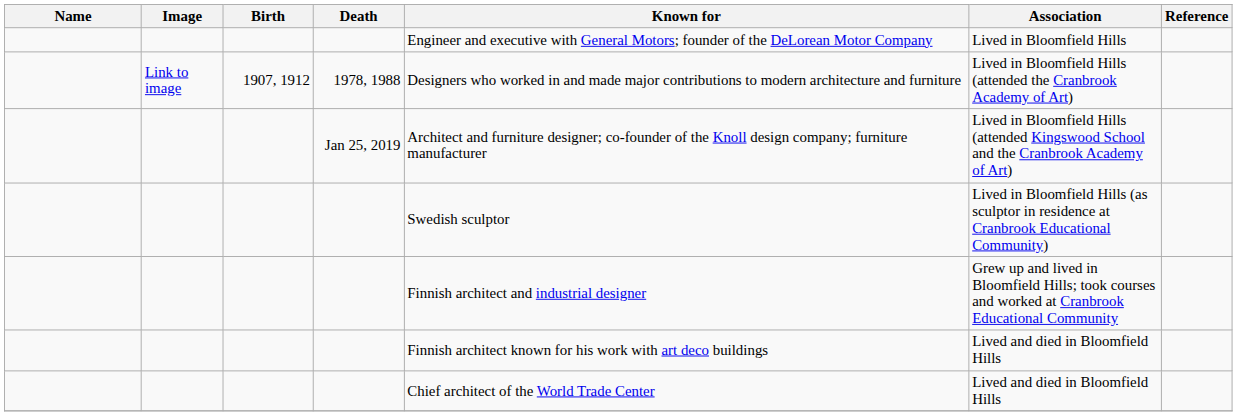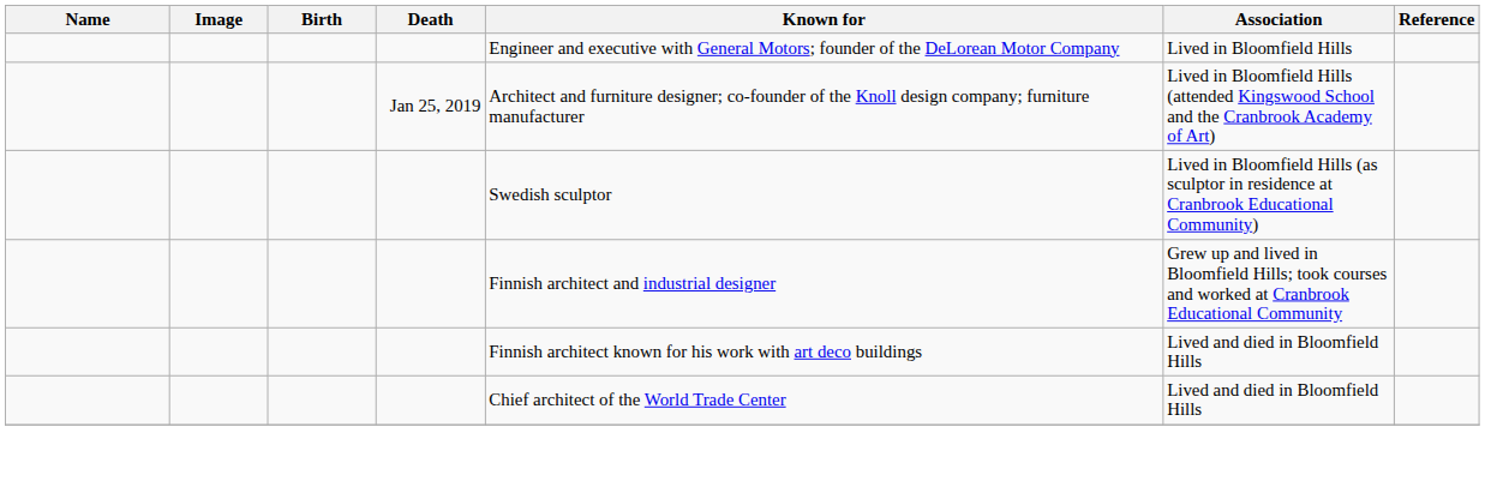 <table class="wikitable sortable">
 <tr>
 <th scope="col" width="140">Name</th>
 <th scope="col" width="80" class="unsortable">Image</th>
 <th scope="col" width="90">Birth</th>
 <th scope="col" width="90">Death</th>
 <th scope="col" width="600" class="unsortable">Known for</th>
 <th scope="col" width="200" class="unsortable">Association</th>
 <th scope="col" width="30" class="unsortable">Reference</th>
 </tr>
 <tr>
 <td></td>
 <td></td>
 <td align=right></td>
 <td align=right></td>
 <td>Engineer and executive with <a href='#'>General Motors</a>; founder of the <a href='#'>DeLorean Motor Company</a></td>
 <td>Lived in Bloomfield Hills</td>
-<td align="center"></td>
-</tr>
-<tr>
-<td></td>
-<td><a href='#'>Link to image</a></td>
-<td align=right>1907, 1912</td>
-<td align=right>1978, 1988</td>
-<td>Designers who worked in and made major contributions to modern architecture and furniture</td>
-<td>Lived in Bloomfield Hills (attended the <a href='#'>Cranbrook Academy of Art</a>)</td>
 <td align="center"></td>
 </tr>
 <tr>
 <td></td>
 <td></td>
 <td align=right></td>
 <td align=right>Jan 25, 2019</td>
 <td>Architect and furniture designer; co-founder of the <a href='#'>Knoll</a> design company; furniture manufacturer</td>
 <td>Lived in Bloomfield Hills (attended <a href='#'>Kingswood School</a> and the <a href='#'>Cranbrook Academy of Art</a>)</td>
 <td align="center"></td>
 </tr>
 <tr>
 <td></td>
 <td></td>
 <td align=right></td>
 <td align=right></td>
 <td>Swedish sculptor</td>
 <td>Lived in Bloomfield Hills (as sculptor in residence at <a href='#'>Cranbrook Educational Community</a>)</td>
 <td align="center"></td>
 </tr>
 <tr>
 <td></td>
 <td></td>
 <td align=right></td>
 <td align=right></td>
 <td>Finnish architect and <a href='#'>industrial designer</a></td>
 <td>Grew up and lived in Bloomfield Hills; took courses and worked at <a href='#'>Cranbrook Educational Community</a></td>
 <td align="center"></td>
 </tr>
 <tr>
 <td></td>
 <td></td>
 <td align=right></td>
 <td align=right></td>
 <td>Finnish architect known for his work with <a href='#'>art deco</a> buildings</td>
 <td>Lived and died in Bloomfield Hills</td>
 <td align="center"></td>
 </tr>
 <tr>
 <td></td>
 <td></td>
 <td align=right></td>
 <td align=right></td>
 <td>Chief architect of the <a href='#'>World Trade Center</a></td>
 <td>Lived and died in Bloomfield Hills</td>
 <td align="center"></td>
 </tr>
 <tr>
 </tr>
 </table>
